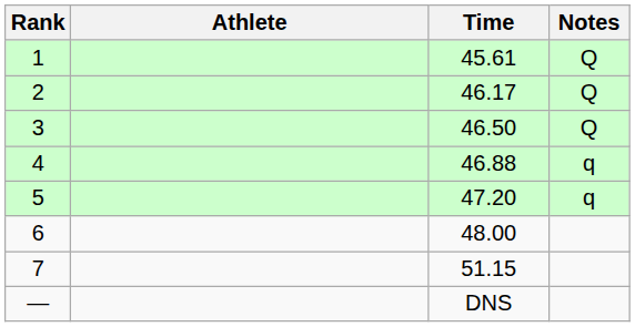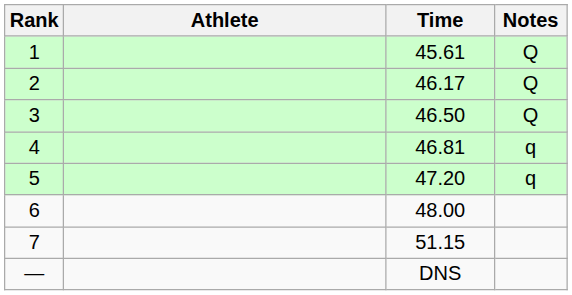 <table class="wikitable" style="text-align:center">
 <tr>
 <th width=40>Rank</th>
 <th width=250>Athlete</th>
 <th width=80>Time</th>
 <th width=50>Notes</th>
 </tr>
 <tr bgcolor=ccffcc>
 <td>1</td>
 <td align=left></td>
 <td>45.61</td>
 <td>Q</td>
 </tr>
 <tr bgcolor=ccffcc>
 <td>2</td>
 <td align=left></td>
 <td>46.17</td>
 <td>Q</td>
 </tr>
 <tr bgcolor=ccffcc>
 <td>3</td>
 <td align=left></td>
 <td>46.50</td>
 <td>Q</td>
 </tr>
 <tr bgcolor=ccffcc>
 <td>4</td>
 <td align=left></td>
-<td>46.88</td>
+<td>46.81</td>
 <td>q</td>
 </tr>
 <tr bgcolor=ccffcc>
 <td>5</td>
 <td align=left></td>
 <td>47.20</td>
 <td>q</td>
 </tr>
 <tr>
 <td>6</td>
 <td align=left></td>
 <td>48.00</td>
 <td></td>
 </tr>
 <tr>
 <td>7</td>
 <td align=left></td>
 <td>51.15</td>
 <td></td>
 </tr>
 <tr>
 <td>—</td>
 <td align=left></td>
 <td>DNS</td>
 <td></td>
 </tr>
 </table>
